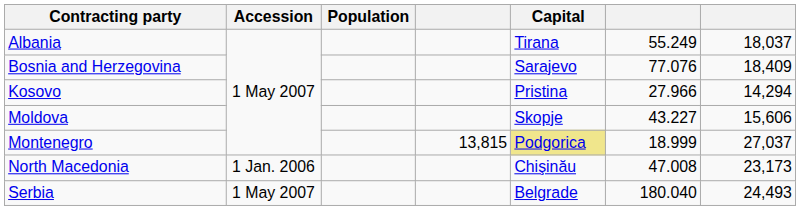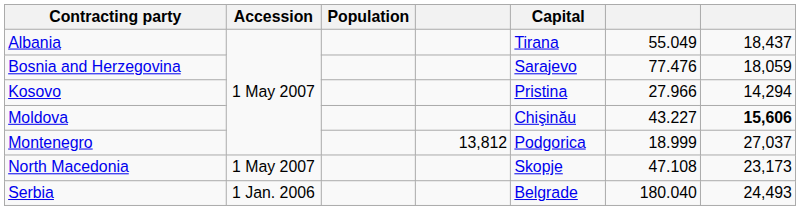 <table class="wikitable sortable" width=800px;>
 <tr>
 <th width=28%>Contracting party</th>
 <th width=12%>Accession</th>
 <th width=12%>Population</th>
 <th width=12%></th>
 <th width=12%>Capital</th>
 <th width=12%></th>
 <th width=12%></th>
 </tr>
 <tr>
 <td> <a href='#'>Albania</a></td>
 <td rowspan="5" align=center>1 May 2007</td>
 <td align=right></td>
 <td align=right></td>
 <td><a href='#'>Tirana</a></td>
-<td align=right>55.249</td>
-<td align=right>18,037</td>
+<td align=right>55.049</td>
+<td align=right>18,437</td>
 </tr>
 <tr>
 <td> <a href='#'>Bosnia and Herzegovina</a></td>
 <td align=right></td>
 <td align=right></td>
 <td><a href='#'>Sarajevo</a></td>
-<td align=right>77.076</td>
-<td align=right>18,409</td>
+<td align=right>77.476</td>
+<td align=right>18,059</td>
 </tr>
 <tr>
 <td> <a href='#'>Kosovo</a></td>
 <td align="right"></td>
 <td align=right></td>
 <td><a href='#'>Pristina</a></td>
 <td align=right>27.966</td>
 <td align=right>14,294</td>
 </tr>
 <tr>
 <td> <a href='#'>Moldova</a></td>
 <td align=right></td>
 <td align=right></td>
-<td><a href='#'>Skopje</a></td>
+<td><a href='#'>Chişinău</a></td>
 <td align=right>43.227</td>
-<td align=right>15,606</td>
+<td align=right><strong>15,606</strong></td>
 </tr>
 <tr>
 <td> <a href='#'>Montenegro</a></td>
 <td align=right></td>
-<td align=right>13,815</td>
-<td style="background: khaki;"><a href='#'>Podgorica</a></td>
+<td align=right>13,812</td>
+<td><a href='#'>Podgorica</a></td>
 <td align=right>18.999</td>
 <td align=right>27,037</td>
 </tr>
 <tr>
 <td> <a href='#'>North Macedonia</a></td>
-<td align=center>1 Jan. 2006</td>
+<td align="center">1 May 2007</td>
 <td align=right></td>
 <td align=right></td>
-<td><a href='#'>Chişinău</a></td>
-<td align=right>47.008</td>
+<td><a href='#'>Skopje</a></td>
+<td align=right>47.108</td>
 <td align=right>23,173</td>
 </tr>
 <tr>
 <td> <a href='#'>Serbia</a></td>
-<td align="center">1 May 2007</td>
+<td align=center>1 Jan. 2006</td>
 <td align=right></td>
 <td align=right></td>
 <td><a href='#'>Belgrade</a></td>
 <td align=right>180.040</td>
 <td align=right>24,493</td>
 </tr>
 </table>
